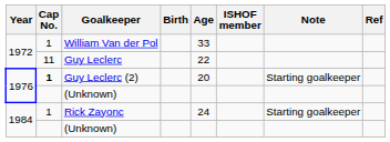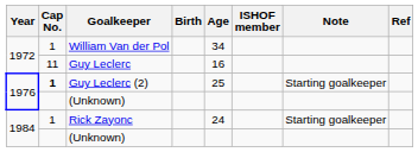 <table class="wikitable sortable" style="text-align: center; font-size: 90%; margin-left: 1em;">
 <tr>
 <th>Year</th>
 <th class="unsortable">Cap<br>No.</th>
 <th>Goalkeeper</th>
 <th>Birth</th>
 <th>Age</th>
 <th>ISHOF<br>member</th>
 <th>Note</th>
 <th class="unsortable">Ref</th>
 </tr>
 <tr>
 <td rowspan="2" style="text-align: left;">1972</td>
 <td>1</td>
 <td style="text-align: left;" data-sort-value="Van Der Pol, William"><a href='#'>William Van der Pol</a></td>
 <td></td>
-<td>33</td>
+<td>34</td>
 <td></td>
 <td style="text-align: left;"></td>
 <td></td>
 </tr>
 <tr>
 <td>11</td>
 <td style="text-align: left;" data-sort-value="Leclerc, Guy"><a href='#'>Guy Leclerc</a></td>
 <td></td>
-<td>22</td>
+<td>16</td>
 <td></td>
 <td style="text-align: left;"></td>
 <td></td>
 </tr>
 <tr>
 <td rowspan="2" style="border: 2px solid blue; text-align: left;">1976</td>
 <td><strong>1</strong></td>
 <td style="text-align: left;" data-sort-value="Leclerc, Guy"><a href='#'>Guy Leclerc</a> (2)</td>
 <td></td>
-<td>20</td>
+<td>25</td>
 <td></td>
 <td style="text-align: left;">Starting goalkeeper</td>
 <td></td>
 </tr>
 <tr>
 <td></td>
 <td style="text-align: left;" data-sort-value="ZZZZZ">(Unknown)</td>
 <td></td>
 <td></td>
 <td></td>
 <td style="text-align: left;"></td>
 <td></td>
 </tr>
 <tr>
 <td rowspan="2" style="text-align: left;">1984</td>
 <td>1</td>
 <td style="text-align: left;" data-sort-value="Zayonc, Rick"><a href='#'>Rick Zayonc</a></td>
 <td></td>
 <td>24</td>
 <td></td>
 <td style="text-align: left;">Starting goalkeeper</td>
 <td></td>
 </tr>
 <tr>
 <td></td>
 <td style="text-align: left;" data-sort-value="ZZZZZ">(Unknown)</td>
 <td></td>
 <td></td>
 <td></td>
 <td style="text-align: left;"></td>
 <td></td>
 </tr>
 </table>
